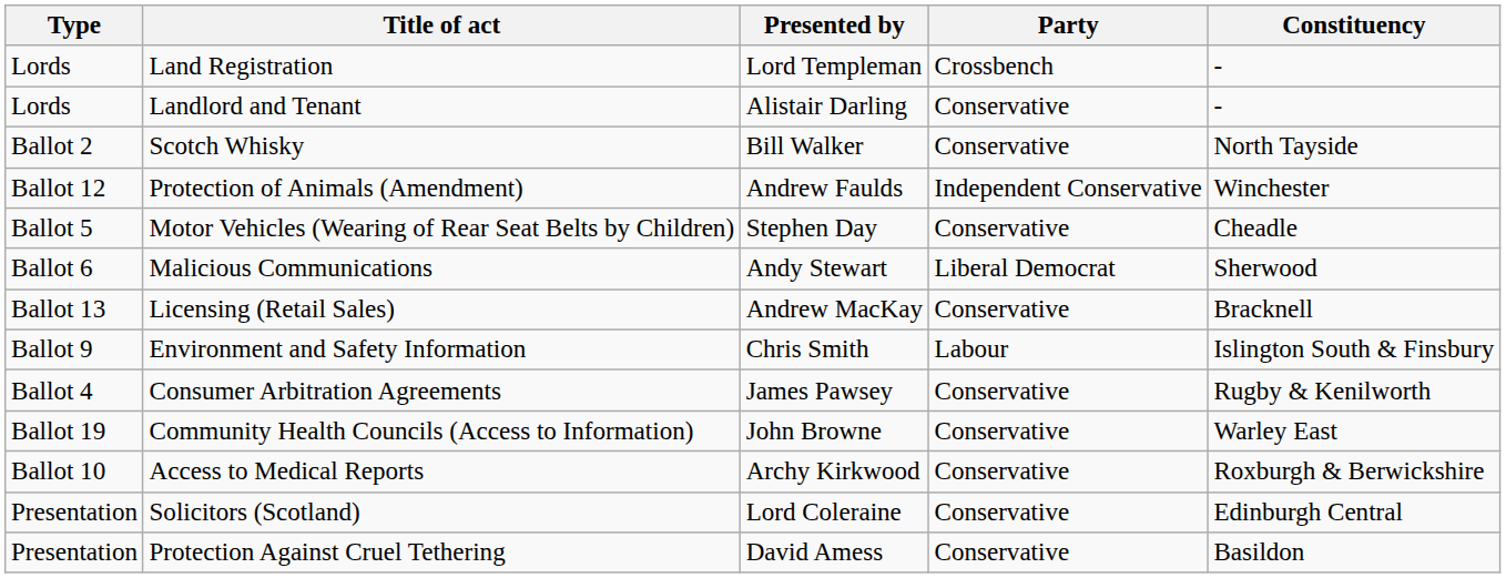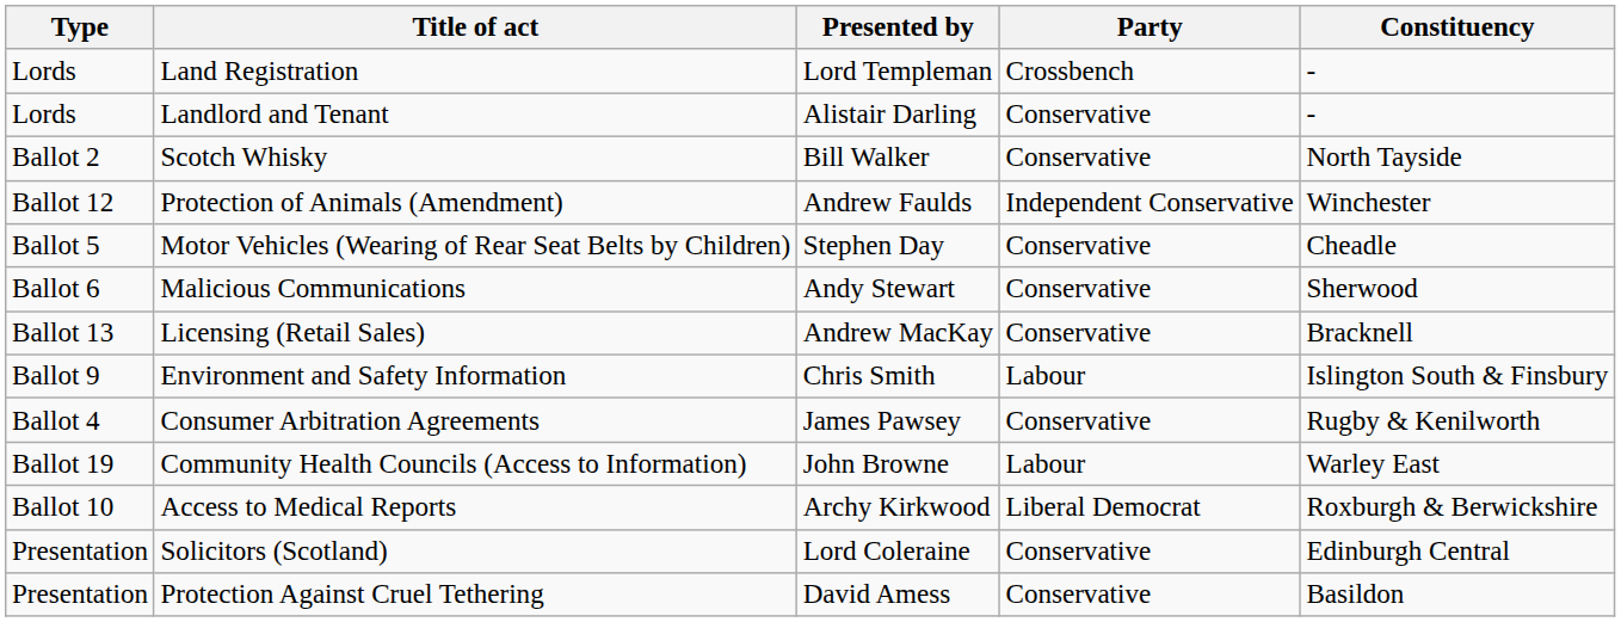 <table class="wikitable">
 <tr>
 <th>Type</th>
 <th>Title of act</th>
 <th>Presented by</th>
 <th>Party</th>
 <th>Constituency</th>
 </tr>
 <tr |->
 <td>Lords</td>
 <td>Land Registration</td>
 <td>Lord Templeman</td>
 <td>Crossbench</td>
 <td>-</td>
 </tr>
 <tr>
 <td>Lords</td>
 <td>Landlord and Tenant</td>
 <td>Alistair Darling</td>
 <td>Conservative</td>
 <td>-</td>
 </tr>
 <tr>
 <td>Ballot 2</td>
 <td>Scotch Whisky</td>
 <td>Bill Walker</td>
 <td>Conservative</td>
 <td>North Tayside</td>
 </tr>
 <tr>
 <td>Ballot 12</td>
 <td>Protection of Animals (Amendment)</td>
 <td>Andrew Faulds</td>
 <td>Independent Conservative</td>
 <td>Winchester</td>
 </tr>
 <tr>
 <td>Ballot 5</td>
 <td>Motor Vehicles (Wearing of Rear Seat Belts by Children)</td>
 <td>Stephen Day</td>
 <td>Conservative</td>
 <td>Cheadle</td>
 </tr>
 <tr>
 <td>Ballot 6</td>
 <td>Malicious Communications</td>
 <td>Andy Stewart</td>
-<td>Liberal Democrat</td>
+<td>Conservative</td>
 <td>Sherwood</td>
 </tr>
 <tr>
 <td>Ballot 13</td>
 <td>Licensing (Retail Sales)</td>
 <td>Andrew MacKay</td>
 <td>Conservative</td>
 <td>Bracknell</td>
 </tr>
 <tr>
 <td>Ballot 9</td>
 <td>Environment and Safety Information</td>
 <td>Chris Smith</td>
 <td>Labour</td>
 <td>Islington South & Finsbury</td>
 </tr>
 <tr>
 <td>Ballot 4</td>
 <td>Consumer Arbitration Agreements</td>
 <td>James Pawsey</td>
 <td>Conservative</td>
 <td>Rugby & Kenilworth</td>
 </tr>
 <tr>
 <td>Ballot 19</td>
 <td>Community Health Councils (Access to Information)</td>
 <td>John Browne</td>
-<td>Conservative</td>
+<td>Labour</td>
 <td>Warley East</td>
 </tr>
 <tr>
 <td>Ballot 10</td>
 <td>Access to Medical Reports</td>
 <td>Archy Kirkwood</td>
-<td>Conservative</td>
+<td>Liberal Democrat</td>
 <td>Roxburgh & Berwickshire</td>
 </tr>
 <tr>
 <td>Presentation</td>
 <td>Solicitors (Scotland)</td>
 <td>Lord Coleraine</td>
 <td>Conservative</td>
 <td>Edinburgh Central</td>
 </tr>
 <tr>
 <td>Presentation</td>
 <td>Protection Against Cruel Tethering</td>
 <td>David Amess</td>
 <td>Conservative</td>
 <td>Basildon</td>
 </tr>
 </table>
